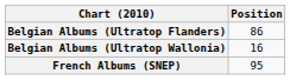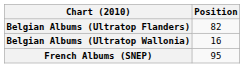 <table class="wikitable sortable plainrowheaders" style="text-align:center">
 <tr>
 <th>Chart (2010)</th>
 <th>Position</th>
 </tr>
 <tr>
 <th scope="row">Belgian Albums (Ultratop Flanders)</th>
-<td>86</td>
+<td>82</td>
 </tr>
 <tr>
 <th scope="row">Belgian Albums (Ultratop Wallonia)</th>
 <td>16</td>
 </tr>
 <tr>
 <th scope="row">French Albums (SNEP)</th>
 <td>95</td>
 </tr>
 </table>
